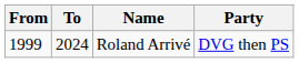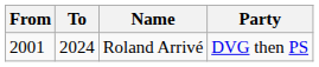 <table class="wikitable">
 <tr>
 <th>From</th>
 <th>To</th>
 <th>Name</th>
 <th>Party</th>
 </tr>
 <tr>
-<td>1999</td>
+<td>2001</td>
 <td>2024</td>
 <td>Roland Arrivé</td>
 <td><a href='#'>DVG</a> then <a href='#'>PS</a></td>
 </tr>
 </table>
